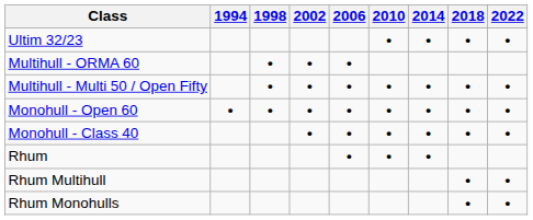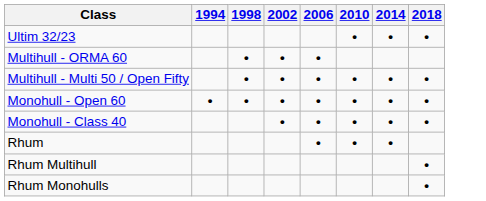 <table class="wikitable center" style="text-align:center">
 <tr>
 <th>Class</th>
 <th><a href='#'>1994</a></th>
 <th><a href='#'>1998</a></th>
 <th><a href='#'>2002</a></th>
 <th><a href='#'>2006</a></th>
 <th><a href='#'>2010</a></th>
 <th><a href='#'>2014</a></th>
 <th><a href='#'>2018</a></th>
-<th><a href='#'>2022</a></th>
 </tr>
 <tr>
 <td align=left><a href='#'>Ultim 32/23</a></td>
 <td></td>
 <td></td>
 <td></td>
 <td></td>
-<td><strong>•</strong></td>
 <td><strong>•</strong></td>
 <td><strong>•</strong></td>
 <td><strong>•</strong></td>
 </tr>
 <tr>
 <td align=left><a href='#'>Multihull - ORMA 60</a></td>
 <td></td>
 <td><strong>•</strong></td>
 <td><strong>•</strong></td>
 <td><strong>•</strong></td>
 <td></td>
 <td></td>
 <td></td>
-<td></td>
 </tr>
 <tr>
 <td align=left><a href='#'>Multihull - Multi 50 / Open Fifty</a></td>
 <td></td>
 <td><strong>•</strong></td>
 <td><strong>•</strong></td>
 <td><strong>•</strong></td>
 <td><strong>•</strong></td>
 <td><strong>•</strong></td>
 <td><strong>•</strong></td>
-<td><strong>•</strong></td>
 </tr>
 <tr>
 <td align=left><a href='#'>Monohull - Open 60</a></td>
-<td><strong>•</strong></td>
 <td><strong>•</strong></td>
 <td><strong>•</strong></td>
 <td><strong>•</strong></td>
 <td><strong>•</strong></td>
 <td><strong>•</strong></td>
 <td><strong>•</strong></td>
 <td><strong>•</strong></td>
 </tr>
 <tr>
 <td align=left><a href='#'>Monohull - Class 40</a></td>
 <td></td>
 <td></td>
 <td><strong>•</strong></td>
 <td><strong>•</strong></td>
 <td><strong>•</strong></td>
 <td><strong>•</strong></td>
 <td><strong>•</strong></td>
-<td><strong>•</strong></td>
 </tr>
 <tr>
 <td align=left>Rhum</td>
 <td></td>
 <td></td>
 <td></td>
 <td><strong>•</strong></td>
 <td><strong>•</strong></td>
 <td><strong>•</strong></td>
-<td></td>
 <td></td>
 </tr>
 <tr>
 <td align=left>Rhum Multihull</td>
 <td></td>
 <td></td>
 <td></td>
 <td></td>
 <td></td>
 <td></td>
 <td><strong>•</strong></td>
-<td><strong>•</strong></td>
 </tr>
 <tr>
 <td align=left>Rhum Monohulls</td>
 <td></td>
 <td></td>
 <td></td>
 <td></td>
 <td></td>
 <td></td>
 <td><strong>•</strong></td>
-<td><strong>•</strong></td>
 </tr>
 </table>
